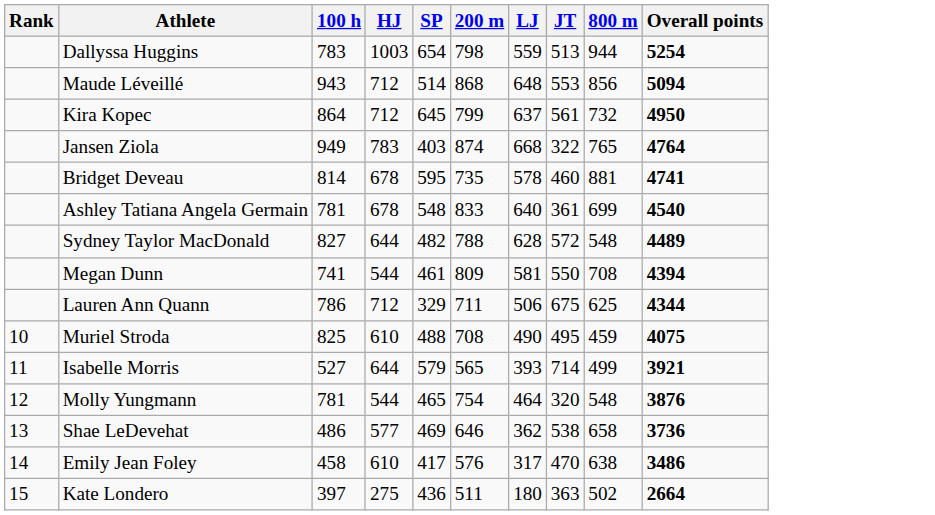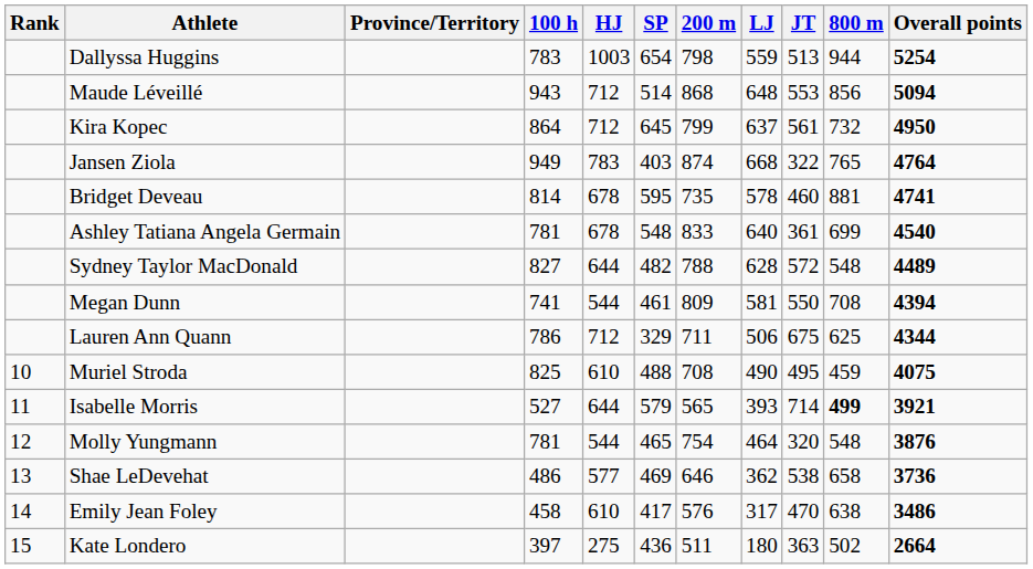 <table class="wikitable sortable" style="font-size:95%;">
 <tr bgcolor=#E6E6E6>
 <th>Rank</th>
 <th>Athlete</th>
+<th>Province/Territory</th>
 <th data-sort-type="number"><a href='#'>100 h</a></th>
 <th data-sort-type="number"><a href='#'>HJ</a></th>
 <th data-sort-type="number"><a href='#'>SP</a></th>
 <th data-sort-type="number"><a href='#'>200 m</a></th>
 <th data-sort-type="number"><a href='#'>LJ</a></th>
 <th data-sort-type="number"><a href='#'>JT</a></th>
 <th data-sort-type="number"><a href='#'>800 m</a></th>
 <th>Overall points</th>
 </tr>
 <tr>
 <td></td>
 <td align=left>Dallyssa Huggins</td>
+<td align="left"></td>
 <td>783</td>
 <td>1003</td>
 <td>654</td>
 <td>798</td>
 <td>559</td>
 <td>513</td>
 <td>944</td>
 <td><strong>5254</strong></td>
 </tr>
 <tr>
 <td></td>
 <td align=left>Maude Léveillé</td>
+<td align="left"></td>
 <td>943</td>
 <td>712</td>
 <td>514</td>
 <td>868</td>
 <td>648</td>
 <td>553</td>
 <td>856</td>
 <td><strong>5094</strong></td>
 </tr>
 <tr>
 <td></td>
 <td align=left>Kira Kopec</td>
+<td align="left"></td>
 <td>864</td>
 <td>712</td>
 <td>645</td>
 <td>799</td>
 <td>637</td>
 <td>561</td>
 <td>732</td>
 <td><strong>4950</strong></td>
 </tr>
 <tr>
 <td></td>
 <td align=left>Jansen Ziola</td>
+<td align="left"></td>
 <td>949</td>
 <td>783</td>
 <td>403</td>
 <td>874</td>
 <td>668</td>
 <td>322</td>
 <td>765</td>
 <td><strong>4764</strong></td>
 </tr>
 <tr>
 <td></td>
 <td align=left>Bridget Deveau</td>
+<td align="left"></td>
 <td>814</td>
 <td>678</td>
 <td>595</td>
 <td>735</td>
 <td>578</td>
 <td>460</td>
 <td>881</td>
 <td><strong>4741</strong></td>
 </tr>
 <tr>
 <td></td>
 <td align=left>Ashley Tatiana Angela Germain</td>
+<td align="left"></td>
 <td>781</td>
 <td>678</td>
 <td>548</td>
 <td>833</td>
 <td>640</td>
 <td>361</td>
 <td>699</td>
 <td><strong>4540</strong></td>
 </tr>
 <tr>
 <td></td>
 <td align=left>Sydney Taylor MacDonald</td>
+<td align="left"></td>
 <td>827</td>
 <td>644</td>
 <td>482</td>
 <td>788</td>
 <td>628</td>
 <td>572</td>
 <td>548</td>
 <td><strong>4489</strong></td>
 </tr>
 <tr>
 <td></td>
 <td align=left>Megan Dunn</td>
+<td align="left"></td>
 <td>741</td>
 <td>544</td>
 <td>461</td>
 <td>809</td>
 <td>581</td>
 <td>550</td>
 <td>708</td>
 <td><strong>4394</strong></td>
 </tr>
 <tr>
 <td></td>
 <td align=left>Lauren Ann Quann</td>
+<td align="left"></td>
 <td>786</td>
 <td>712</td>
 <td>329</td>
 <td>711</td>
 <td>506</td>
 <td>675</td>
 <td>625</td>
 <td><strong>4344</strong></td>
 </tr>
 <tr>
 <td>10</td>
 <td align=left>Muriel Stroda</td>
+<td align="left"></td>
 <td>825</td>
 <td>610</td>
 <td>488</td>
 <td>708</td>
 <td>490</td>
 <td>495</td>
 <td>459</td>
 <td><strong>4075</strong></td>
 </tr>
 <tr>
 <td>11</td>
 <td align=left>Isabelle Morris</td>
+<td align="left"></td>
 <td>527</td>
 <td>644</td>
 <td>579</td>
 <td>565</td>
 <td>393</td>
 <td>714</td>
-<td>499</td>
+<td><strong>499</strong></td>
 <td><strong>3921</strong></td>
 </tr>
 <tr>
 <td>12</td>
 <td align=left>Molly Yungmann</td>
+<td align="left"></td>
 <td>781</td>
 <td>544</td>
 <td>465</td>
 <td>754</td>
 <td>464</td>
 <td>320</td>
 <td>548</td>
 <td><strong>3876</strong></td>
 </tr>
 <tr>
 <td>13</td>
 <td align=left>Shae LeDevehat</td>
+<td align="left"></td>
 <td>486</td>
 <td>577</td>
 <td>469</td>
 <td>646</td>
 <td>362</td>
 <td>538</td>
 <td>658</td>
 <td><strong>3736</strong></td>
 </tr>
 <tr>
 <td>14</td>
 <td align=left>Emily Jean Foley</td>
+<td align="left"></td>
 <td>458</td>
 <td>610</td>
 <td>417</td>
 <td>576</td>
 <td>317</td>
 <td>470</td>
 <td>638</td>
 <td><strong>3486</strong></td>
 </tr>
 <tr>
 <td>15</td>
 <td align=left>Kate Londero</td>
+<td align="left"></td>
 <td>397</td>
 <td>275</td>
 <td>436</td>
 <td>511</td>
 <td>180</td>
 <td>363</td>
 <td>502</td>
 <td><strong>2664</strong></td>
 </tr>
 </table>
